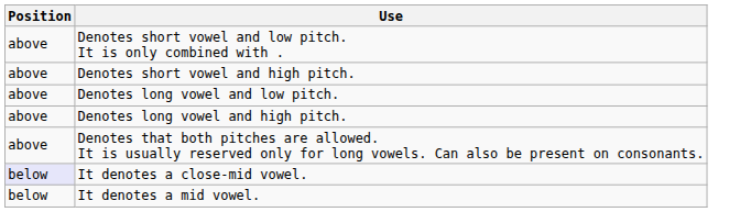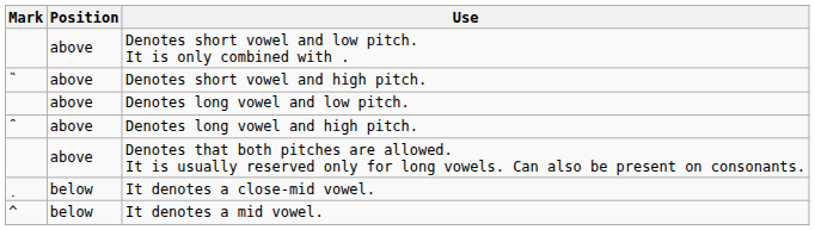 <table class="wikitable">
 <tr>
+<th>Mark</th>
 <th>Position</th>
 <th>Use</th>
 </tr>
 <tr>
+<td></td>
 <td>above</td>
 <td>Denotes short vowel and low pitch.<br>It is only combined with .</td>
 </tr>
 <tr>
+<td>̏</td>
 <td>above</td>
 <td>Denotes short vowel and high pitch.</td>
 </tr>
 <tr>
+<td></td>
 <td>above</td>
 <td>Denotes long vowel and low pitch.</td>
 </tr>
 <tr>
+<td>̑</td>
 <td>above</td>
 <td>Denotes long vowel and high pitch.</td>
 </tr>
 <tr>
+<td></td>
 <td>above</td>
 <td>Denotes that both pitches are allowed.<br>It is usually reserved only for long vowels. Can also be present on consonants.</td>
 </tr>
 <tr>
-<td style="background: lavender;">below</td>
+<td>̣</td>
+<td>below</td>
 <td>It denotes a close-mid vowel.</td>
 </tr>
 <tr>
+<td>^</td>
 <td>below</td>
 <td>It denotes a mid vowel.</td>
 </tr>
 </table>
